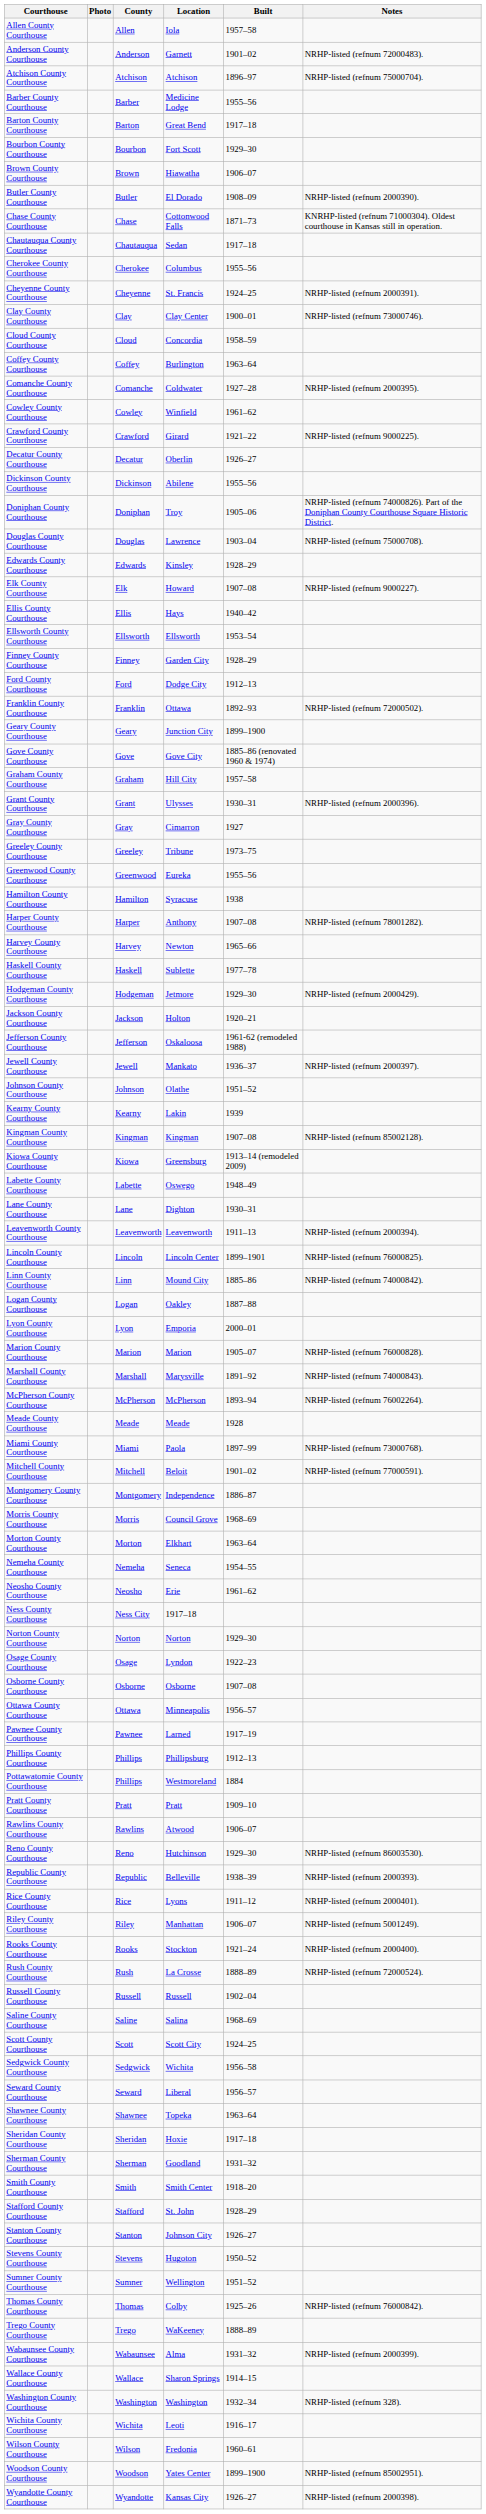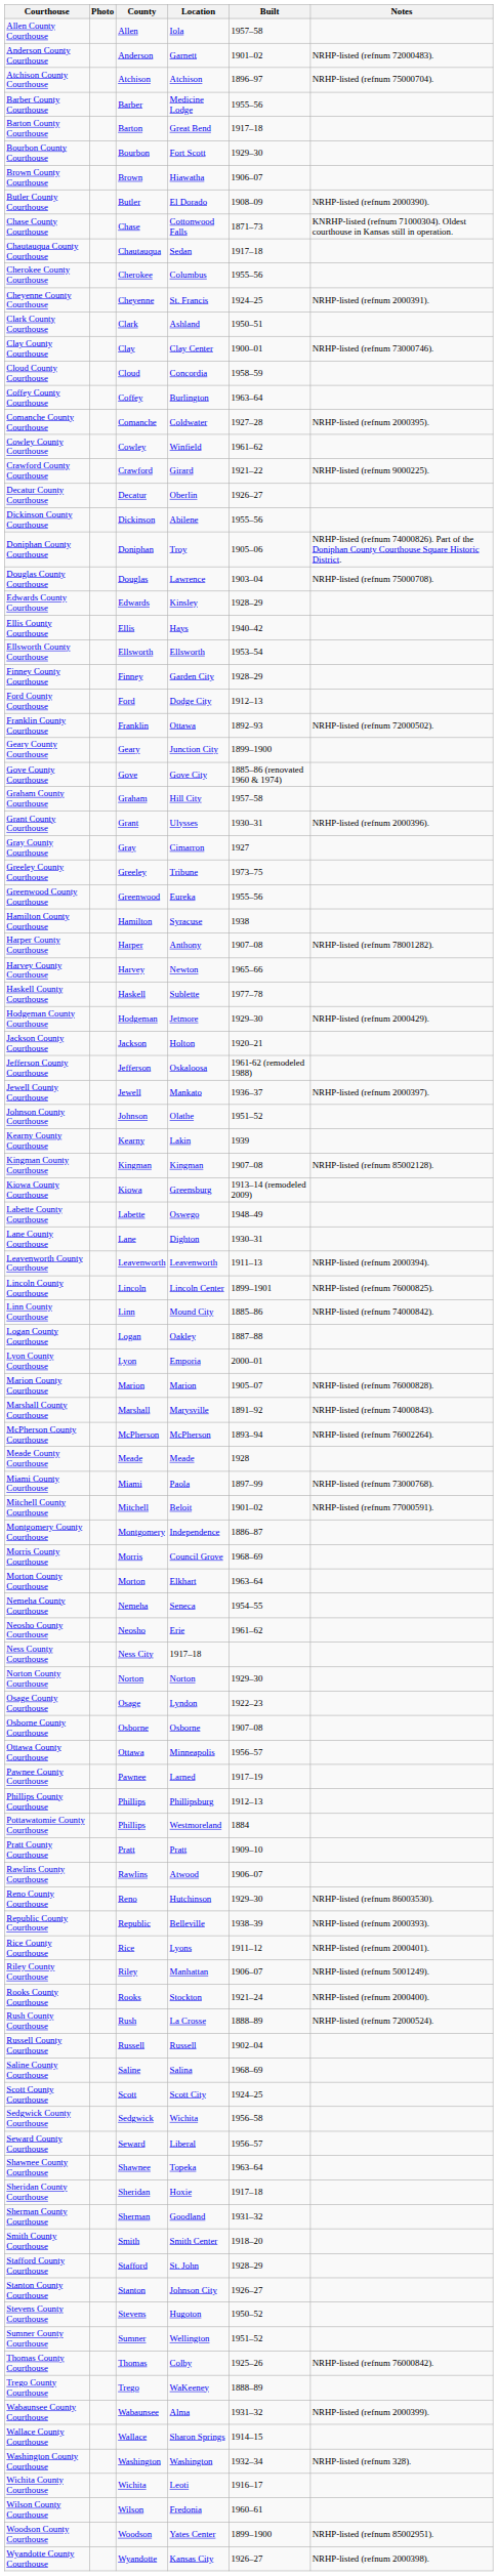 <table class="wikitable sortable sticky-header">
 <tr>
 <th>Courthouse</th>
 <th class="unsortable">Photo</th>
 <th>County</th>
 <th>Location</th>
 <th>Built</th>
 <th class="unsortable">Notes</th>
 </tr>
 <tr>
 <td><a href='#'>Allen County Courthouse</a></td>
 <td style="text-align: center"></td>
 <td><a href='#'>Allen</a></td>
 <td><a href='#'>Iola</a></td>
 <td>1957–58</td>
 <td></td>
 </tr>
 <tr>
 <td><a href='#'>Anderson County Courthouse</a></td>
 <td style="text-align: center"></td>
 <td><a href='#'>Anderson</a></td>
 <td><a href='#'>Garnett</a></td>
 <td>1901–02</td>
 <td>NRHP-listed (refnum 72000483).</td>
 </tr>
 <tr>
 <td><a href='#'>Atchison County Courthouse</a></td>
 <td style="text-align: center"></td>
 <td><a href='#'>Atchison</a></td>
 <td><a href='#'>Atchison</a></td>
 <td>1896–97</td>
 <td>NRHP-listed (refnum 75000704).</td>
 </tr>
 <tr>
 <td><a href='#'>Barber County Courthouse</a></td>
 <td></td>
 <td><a href='#'>Barber</a></td>
 <td><a href='#'>Medicine Lodge</a></td>
 <td>1955–56</td>
 <td></td>
 </tr>
 <tr>
 <td><a href='#'>Barton County Courthouse</a></td>
 <td></td>
 <td><a href='#'>Barton</a></td>
 <td><a href='#'>Great Bend</a></td>
 <td>1917–18</td>
 <td></td>
 </tr>
 <tr>
 <td><a href='#'>Bourbon County Courthouse</a></td>
 <td></td>
 <td><a href='#'>Bourbon</a></td>
 <td><a href='#'>Fort Scott</a></td>
 <td>1929–30</td>
 <td></td>
 </tr>
 <tr>
 <td><a href='#'>Brown County Courthouse</a></td>
 <td></td>
 <td><a href='#'>Brown</a></td>
 <td><a href='#'>Hiawatha</a></td>
 <td>1906–07</td>
 <td></td>
 </tr>
 <tr>
 <td><a href='#'>Butler County Courthouse</a></td>
 <td style="text-align: center"></td>
 <td><a href='#'>Butler</a></td>
 <td><a href='#'>El Dorado</a></td>
 <td>1908–09</td>
 <td>NRHP-listed (refnum 2000390).</td>
 </tr>
 <tr>
 <td><a href='#'>Chase County Courthouse</a></td>
 <td style="text-align: center"></td>
 <td><a href='#'>Chase</a></td>
 <td><a href='#'>Cottonwood Falls</a></td>
 <td>1871–73</td>
 <td>KNRHP-listed (refnum 71000304). Oldest courthouse in Kansas still in operation.</td>
 </tr>
 <tr>
 <td><a href='#'>Chautauqua County Courthouse</a></td>
 <td style="text-align: center"></td>
 <td><a href='#'>Chautauqua</a></td>
 <td><a href='#'>Sedan</a></td>
 <td>1917–18</td>
 <td></td>
 </tr>
 <tr>
 <td><a href='#'>Cherokee County Courthouse</a></td>
 <td></td>
 <td><a href='#'>Cherokee</a></td>
 <td><a href='#'>Columbus</a></td>
 <td>1955–56</td>
 <td></td>
 </tr>
 <tr>
 <td><a href='#'>Cheyenne County Courthouse</a></td>
 <td></td>
 <td><a href='#'>Cheyenne</a></td>
 <td><a href='#'>St. Francis</a></td>
 <td>1924–25</td>
 <td>NRHP-listed (refnum 2000391).</td>
 </tr>
 <tr>
+<td><a href='#'>Clark County Courthouse</a></td>
+<td></td>
+<td><a href='#'>Clark</a></td>
+<td><a href='#'>Ashland</a></td>
+<td>1950–51</td>
+<td></td>
+</tr>
+<tr>
 <td><a href='#'>Clay County Courthouse</a></td>
 <td></td>
 <td><a href='#'>Clay</a></td>
 <td><a href='#'>Clay Center</a></td>
 <td>1900–01</td>
 <td>NRHP-listed (refnum 73000746).</td>
 </tr>
 <tr>
 <td><a href='#'>Cloud County Courthouse</a></td>
 <td style="text-align: center"></td>
 <td><a href='#'>Cloud</a></td>
 <td><a href='#'>Concordia</a></td>
 <td>1958–59</td>
 <td></td>
 </tr>
 <tr>
 <td><a href='#'>Coffey County Courthouse</a></td>
 <td style="text-align: center"></td>
 <td><a href='#'>Coffey</a></td>
 <td><a href='#'>Burlington</a></td>
 <td>1963–64</td>
 <td></td>
 </tr>
 <tr>
 <td><a href='#'>Comanche County Courthouse</a></td>
 <td></td>
 <td><a href='#'>Comanche</a></td>
 <td><a href='#'>Coldwater</a></td>
 <td>1927–28</td>
 <td>NRHP-listed (refnum 2000395).</td>
 </tr>
 <tr>
 <td><a href='#'>Cowley County Courthouse</a></td>
 <td style="text-align: center"></td>
 <td><a href='#'>Cowley</a></td>
 <td><a href='#'>Winfield</a></td>
 <td>1961–62</td>
 <td></td>
 </tr>
 <tr>
 <td><a href='#'>Crawford County Courthouse</a></td>
 <td></td>
 <td><a href='#'>Crawford</a></td>
 <td><a href='#'>Girard</a></td>
 <td>1921–22</td>
 <td>NRHP-listed (refnum 9000225).</td>
 </tr>
 <tr>
 <td><a href='#'>Decatur County Courthouse</a></td>
 <td style="text-align: center"></td>
 <td><a href='#'>Decatur</a></td>
 <td><a href='#'>Oberlin</a></td>
 <td>1926–27</td>
 <td></td>
 </tr>
 <tr>
 <td><a href='#'>Dickinson County Courthouse</a></td>
 <td></td>
 <td><a href='#'>Dickinson</a></td>
 <td><a href='#'>Abilene</a></td>
 <td>1955–56</td>
 <td></td>
 </tr>
 <tr>
 <td><a href='#'>Doniphan County Courthouse</a></td>
 <td style="text-align: center"></td>
 <td><a href='#'>Doniphan</a></td>
 <td><a href='#'>Troy</a></td>
 <td>1905–06</td>
 <td>NRHP-listed (refnum 74000826). Part of the <a href='#'>Doniphan County Courthouse Square Historic District</a>.</td>
 </tr>
 <tr>
 <td><a href='#'>Douglas County Courthouse</a></td>
 <td style="text-align: center"></td>
 <td><a href='#'>Douglas</a></td>
 <td><a href='#'>Lawrence</a></td>
 <td>1903–04</td>
 <td>NRHP-listed (refnum 75000708).</td>
 </tr>
 <tr>
 <td><a href='#'>Edwards County Courthouse</a></td>
 <td style="text-align: center"></td>
 <td><a href='#'>Edwards</a></td>
 <td><a href='#'>Kinsley</a></td>
 <td>1928–29</td>
 <td></td>
-</tr>
-<tr>
-<td><a href='#'>Elk County Courthouse</a></td>
-<td style="text-align: center"></td>
-<td><a href='#'>Elk</a></td>
-<td><a href='#'>Howard</a></td>
-<td>1907–08</td>
-<td>NRHP-listed (refnum 9000227).</td>
 </tr>
 <tr>
 <td><a href='#'>Ellis County Courthouse</a></td>
 <td></td>
 <td><a href='#'>Ellis</a></td>
 <td><a href='#'>Hays</a></td>
 <td>1940–42</td>
 <td></td>
 </tr>
 <tr>
 <td><a href='#'>Ellsworth County Courthouse</a></td>
 <td></td>
 <td><a href='#'>Ellsworth</a></td>
 <td><a href='#'>Ellsworth</a></td>
 <td>1953–54</td>
 <td></td>
 </tr>
 <tr>
 <td><a href='#'>Finney County Courthouse</a></td>
 <td></td>
 <td><a href='#'>Finney</a></td>
 <td><a href='#'>Garden City</a></td>
 <td>1928–29</td>
 <td></td>
 </tr>
 <tr>
 <td><a href='#'>Ford County Courthouse</a></td>
 <td style="text-align: center"></td>
 <td><a href='#'>Ford</a></td>
 <td><a href='#'>Dodge City</a></td>
 <td>1912–13</td>
 <td></td>
 </tr>
 <tr>
 <td><a href='#'>Franklin County Courthouse</a></td>
 <td style="text-align: center"></td>
 <td><a href='#'>Franklin</a></td>
 <td><a href='#'>Ottawa</a></td>
 <td>1892–93</td>
 <td>NRHP-listed (refnum 72000502).</td>
 </tr>
 <tr>
 <td><a href='#'>Geary County Courthouse</a></td>
 <td style="text-align: center"></td>
 <td><a href='#'>Geary</a></td>
 <td><a href='#'>Junction City</a></td>
 <td>1899–1900</td>
 <td></td>
 </tr>
 <tr>
 <td><a href='#'>Gove County Courthouse</a></td>
 <td style="text-align: center"></td>
 <td><a href='#'>Gove</a></td>
 <td><a href='#'>Gove City</a></td>
 <td>1885–86 (renovated 1960 & 1974)</td>
 <td></td>
 </tr>
 <tr>
 <td><a href='#'>Graham County Courthouse</a></td>
 <td></td>
 <td><a href='#'>Graham</a></td>
 <td><a href='#'>Hill City</a></td>
 <td>1957–58</td>
 <td></td>
 </tr>
 <tr>
 <td><a href='#'>Grant County Courthouse</a></td>
 <td></td>
 <td><a href='#'>Grant</a></td>
 <td><a href='#'>Ulysses</a></td>
 <td>1930–31</td>
 <td>NRHP-listed (refnum 2000396).</td>
 </tr>
 <tr>
 <td><a href='#'>Gray County Courthouse</a></td>
 <td style="text-align: center"></td>
 <td><a href='#'>Gray</a></td>
 <td><a href='#'>Cimarron</a></td>
 <td>1927</td>
 <td></td>
 </tr>
 <tr>
 <td><a href='#'>Greeley County Courthouse</a></td>
 <td></td>
 <td><a href='#'>Greeley</a></td>
 <td><a href='#'>Tribune</a></td>
 <td>1973–75</td>
 <td></td>
 </tr>
 <tr>
 <td><a href='#'>Greenwood County Courthouse</a></td>
 <td></td>
 <td><a href='#'>Greenwood</a></td>
 <td><a href='#'>Eureka</a></td>
 <td>1955–56</td>
 <td></td>
 </tr>
 <tr>
 <td><a href='#'>Hamilton County Courthouse</a></td>
 <td></td>
 <td><a href='#'>Hamilton</a></td>
 <td><a href='#'>Syracuse</a></td>
 <td>1938</td>
 <td></td>
 </tr>
 <tr>
 <td><a href='#'>Harper County Courthouse</a></td>
 <td style="text-align: center"></td>
 <td><a href='#'>Harper</a></td>
 <td><a href='#'>Anthony</a></td>
 <td>1907–08</td>
 <td>NRHP-listed (refnum 78001282).</td>
 </tr>
 <tr>
 <td><a href='#'>Harvey County Courthouse</a></td>
 <td style="text-align: center"></td>
 <td><a href='#'>Harvey</a></td>
 <td><a href='#'>Newton</a></td>
 <td>1965–66</td>
 <td></td>
 </tr>
 <tr>
 <td><a href='#'>Haskell County Courthouse</a></td>
 <td></td>
 <td><a href='#'>Haskell</a></td>
 <td><a href='#'>Sublette</a></td>
 <td>1977–78</td>
 <td></td>
 </tr>
 <tr>
 <td><a href='#'>Hodgeman County Courthouse</a></td>
 <td style="text-align: center"></td>
 <td><a href='#'>Hodgeman</a></td>
 <td><a href='#'>Jetmore</a></td>
 <td>1929–30</td>
 <td>NRHP-listed (refnum 2000429).</td>
 </tr>
 <tr>
 <td><a href='#'>Jackson County Courthouse</a></td>
 <td style="text-align: center"></td>
 <td><a href='#'>Jackson</a></td>
 <td><a href='#'>Holton</a></td>
 <td>1920–21</td>
 <td></td>
 </tr>
 <tr>
 <td><a href='#'>Jefferson County Courthouse</a></td>
 <td></td>
 <td><a href='#'>Jefferson</a></td>
 <td><a href='#'>Oskaloosa</a></td>
 <td>1961-62 (remodeled 1988)</td>
 <td></td>
 </tr>
 <tr>
 <td><a href='#'>Jewell County Courthouse</a></td>
 <td></td>
 <td><a href='#'>Jewell</a></td>
 <td><a href='#'>Mankato</a></td>
 <td>1936–37</td>
 <td>NRHP-listed (refnum 2000397).</td>
 </tr>
 <tr>
 <td><a href='#'>Johnson County Courthouse</a></td>
 <td style="text-align: center"></td>
 <td><a href='#'>Johnson</a></td>
 <td><a href='#'>Olathe</a></td>
 <td>1951–52</td>
 <td></td>
 </tr>
 <tr>
 <td><a href='#'>Kearny County Courthouse</a></td>
 <td style="text-align: center"></td>
 <td><a href='#'>Kearny</a></td>
 <td><a href='#'>Lakin</a></td>
 <td>1939</td>
 <td></td>
 </tr>
 <tr>
 <td><a href='#'>Kingman County Courthouse</a></td>
 <td style="text-align: center"></td>
 <td><a href='#'>Kingman</a></td>
 <td><a href='#'>Kingman</a></td>
 <td>1907–08</td>
 <td>NRHP-listed (refnum 85002128).</td>
 </tr>
 <tr>
 <td><a href='#'>Kiowa County Courthouse</a></td>
 <td style="text-align: center"></td>
 <td><a href='#'>Kiowa</a></td>
 <td><a href='#'>Greensburg</a></td>
 <td>1913–14 (remodeled 2009)</td>
 <td></td>
 </tr>
 <tr>
 <td><a href='#'>Labette County Courthouse</a></td>
 <td></td>
 <td><a href='#'>Labette</a></td>
 <td><a href='#'>Oswego</a></td>
 <td>1948–49</td>
 <td></td>
 </tr>
 <tr>
 <td><a href='#'>Lane County Courthouse</a></td>
 <td style="text-align: center"></td>
 <td><a href='#'>Lane</a></td>
 <td><a href='#'>Dighton</a></td>
 <td>1930–31</td>
 <td></td>
 </tr>
 <tr>
 <td><a href='#'>Leavenworth County Courthouse</a></td>
 <td></td>
 <td><a href='#'>Leavenworth</a></td>
 <td><a href='#'>Leavenworth</a></td>
 <td>1911–13</td>
 <td>NRHP-listed (refnum 2000394).</td>
 </tr>
 <tr>
 <td><a href='#'>Lincoln County Courthouse</a></td>
 <td style="text-align: center"></td>
 <td><a href='#'>Lincoln</a></td>
 <td><a href='#'>Lincoln Center</a></td>
 <td>1899–1901</td>
 <td>NRHP-listed (refnum 76000825).</td>
 </tr>
 <tr>
 <td><a href='#'>Linn County Courthouse</a></td>
 <td></td>
 <td><a href='#'>Linn</a></td>
 <td><a href='#'>Mound City</a></td>
 <td>1885–86</td>
 <td>NRHP-listed (refnum 74000842).</td>
 </tr>
 <tr>
 <td><a href='#'>Logan County Courthouse</a></td>
 <td></td>
 <td><a href='#'>Logan</a></td>
 <td><a href='#'>Oakley</a></td>
 <td>1887–88</td>
 <td></td>
 </tr>
 <tr>
 <td><a href='#'>Lyon County Courthouse</a></td>
 <td></td>
 <td><a href='#'>Lyon</a></td>
 <td><a href='#'>Emporia</a></td>
 <td>2000–01</td>
 <td></td>
 </tr>
 <tr>
 <td><a href='#'>Marion County Courthouse</a></td>
 <td style="text-align: center"></td>
 <td><a href='#'>Marion</a></td>
 <td><a href='#'>Marion</a></td>
 <td>1905–07</td>
 <td>NRHP-listed (refnum 76000828).</td>
 </tr>
 <tr>
 <td><a href='#'>Marshall County Courthouse</a></td>
 <td style="text-align: center"></td>
 <td><a href='#'>Marshall</a></td>
 <td><a href='#'>Marysville</a></td>
 <td>1891–92</td>
 <td>NRHP-listed (refnum 74000843).</td>
 </tr>
 <tr>
 <td><a href='#'>McPherson County Courthouse</a></td>
 <td></td>
 <td><a href='#'>McPherson</a></td>
 <td><a href='#'>McPherson</a></td>
 <td>1893–94</td>
 <td>NRHP-listed (refnum 76002264).</td>
 </tr>
 <tr>
 <td><a href='#'>Meade County Courthouse</a></td>
 <td style="text-align: center"></td>
 <td><a href='#'>Meade</a></td>
 <td><a href='#'>Meade</a></td>
 <td>1928</td>
 <td></td>
 </tr>
 <tr>
 <td><a href='#'>Miami County Courthouse</a></td>
 <td></td>
 <td><a href='#'>Miami</a></td>
 <td><a href='#'>Paola</a></td>
 <td>1897–99</td>
 <td>NRHP-listed (refnum 73000768).</td>
 </tr>
 <tr>
 <td><a href='#'>Mitchell County Courthouse</a></td>
 <td></td>
 <td><a href='#'>Mitchell</a></td>
 <td><a href='#'>Beloit</a></td>
 <td>1901–02</td>
 <td>NRHP-listed (refnum 77000591).</td>
 </tr>
 <tr>
 <td><a href='#'>Montgomery County Courthouse</a></td>
 <td></td>
 <td><a href='#'>Montgomery</a></td>
 <td><a href='#'>Independence</a></td>
 <td>1886–87</td>
 <td></td>
 </tr>
 <tr>
 <td><a href='#'>Morris County Courthouse</a></td>
 <td></td>
 <td><a href='#'>Morris</a></td>
 <td><a href='#'>Council Grove</a></td>
 <td>1968–69</td>
 <td></td>
 </tr>
 <tr>
 <td><a href='#'>Morton County Courthouse</a></td>
 <td></td>
 <td><a href='#'>Morton</a></td>
 <td><a href='#'>Elkhart</a></td>
 <td>1963–64</td>
 <td></td>
 </tr>
 <tr>
 <td><a href='#'>Nemeha County Courthouse</a></td>
 <td></td>
 <td><a href='#'>Nemeha</a></td>
 <td><a href='#'>Seneca</a></td>
 <td>1954–55</td>
 <td></td>
 </tr>
 <tr>
 <td><a href='#'>Neosho County Courthouse</a></td>
 <td style="text-align: center"></td>
 <td><a href='#'>Neosho</a></td>
 <td><a href='#'>Erie</a></td>
 <td>1961–62</td>
 <td></td>
 </tr>
 <tr>
 <td><a href='#'>Ness County Courthouse</a></td>
 <td></td>
 <td><a href='#'>Ness City</a></td>
 <td>1917–18</td>
 <td></td>
 </tr>
 <tr>
 <td><a href='#'>Norton County Courthouse</a></td>
 <td></td>
 <td><a href='#'>Norton</a></td>
 <td><a href='#'>Norton</a></td>
 <td>1929–30</td>
 <td></td>
 </tr>
 <tr>
 <td><a href='#'>Osage County Courthouse</a></td>
 <td></td>
 <td><a href='#'>Osage</a></td>
 <td><a href='#'>Lyndon</a></td>
 <td>1922–23</td>
 <td></td>
 </tr>
 <tr>
 <td><a href='#'>Osborne County Courthouse</a></td>
 <td></td>
 <td><a href='#'>Osborne</a></td>
 <td><a href='#'>Osborne</a></td>
 <td>1907–08</td>
 <td></td>
 </tr>
 <tr>
 <td><a href='#'>Ottawa County Courthouse</a></td>
 <td></td>
 <td><a href='#'>Ottawa</a></td>
 <td><a href='#'>Minneapolis</a></td>
 <td>1956–57</td>
 <td></td>
 </tr>
 <tr>
 <td><a href='#'>Pawnee County Courthouse</a></td>
 <td></td>
 <td><a href='#'>Pawnee</a></td>
 <td><a href='#'>Larned</a></td>
 <td>1917–19</td>
 <td></td>
 </tr>
 <tr>
 <td><a href='#'>Phillips County Courthouse</a></td>
 <td></td>
 <td><a href='#'>Phillips</a></td>
 <td><a href='#'>Phillipsburg</a></td>
 <td>1912–13</td>
 <td></td>
 </tr>
 <tr>
 <td><a href='#'>Pottawatomie County Courthouse</a></td>
 <td></td>
 <td><a href='#'>Phillips</a></td>
 <td><a href='#'>Westmoreland</a></td>
 <td>1884</td>
 <td></td>
 </tr>
 <tr>
 <td><a href='#'>Pratt County Courthouse</a></td>
 <td></td>
 <td><a href='#'>Pratt</a></td>
 <td><a href='#'>Pratt</a></td>
 <td>1909–10</td>
 <td></td>
 </tr>
 <tr>
 <td><a href='#'>Rawlins County Courthouse</a></td>
 <td></td>
 <td><a href='#'>Rawlins</a></td>
 <td><a href='#'>Atwood</a></td>
 <td>1906–07</td>
 <td></td>
 </tr>
 <tr>
 <td><a href='#'>Reno County Courthouse</a></td>
 <td></td>
 <td><a href='#'>Reno</a></td>
 <td><a href='#'>Hutchinson</a></td>
 <td>1929–30</td>
 <td>NRHP-listed (refnum 86003530).</td>
 </tr>
 <tr>
 <td><a href='#'>Republic County Courthouse</a></td>
 <td></td>
 <td><a href='#'>Republic</a></td>
 <td><a href='#'>Belleville</a></td>
 <td>1938–39</td>
 <td>NRHP-listed (refnum 2000393).</td>
 </tr>
 <tr>
 <td><a href='#'>Rice County Courthouse</a></td>
 <td></td>
 <td><a href='#'>Rice</a></td>
 <td><a href='#'>Lyons</a></td>
 <td>1911–12</td>
 <td>NRHP-listed (refnum 2000401).</td>
 </tr>
 <tr>
 <td><a href='#'>Riley County Courthouse</a></td>
 <td></td>
 <td><a href='#'>Riley</a></td>
 <td><a href='#'>Manhattan</a></td>
 <td>1906–07</td>
 <td>NRHP-listed (refnum 5001249).</td>
 </tr>
 <tr>
 <td><a href='#'>Rooks County Courthouse</a></td>
 <td></td>
 <td><a href='#'>Rooks</a></td>
 <td><a href='#'>Stockton</a></td>
 <td>1921–24</td>
 <td>NRHP-listed (refnum 2000400).</td>
 </tr>
 <tr>
 <td><a href='#'>Rush County Courthouse</a></td>
 <td></td>
 <td><a href='#'>Rush</a></td>
 <td><a href='#'>La Crosse</a></td>
 <td>1888–89</td>
 <td>NRHP-listed (refnum 72000524).</td>
 </tr>
 <tr>
 <td><a href='#'>Russell County Courthouse</a></td>
 <td></td>
 <td><a href='#'>Russell</a></td>
 <td><a href='#'>Russell</a></td>
 <td>1902–04</td>
 <td></td>
 </tr>
 <tr>
 <td><a href='#'>Saline County Courthouse</a></td>
 <td></td>
 <td><a href='#'>Saline</a></td>
 <td><a href='#'>Salina</a></td>
 <td>1968–69</td>
 <td></td>
 </tr>
 <tr>
 <td><a href='#'>Scott County Courthouse</a></td>
 <td></td>
 <td><a href='#'>Scott</a></td>
 <td><a href='#'>Scott City</a></td>
 <td>1924–25</td>
 <td></td>
 </tr>
 <tr>
 <td><a href='#'>Sedgwick County Courthouse</a></td>
 <td></td>
 <td><a href='#'>Sedgwick</a></td>
 <td><a href='#'>Wichita</a></td>
 <td>1956–58</td>
 <td></td>
 </tr>
 <tr>
 <td><a href='#'>Seward County Courthouse</a></td>
 <td></td>
 <td><a href='#'>Seward</a></td>
 <td><a href='#'>Liberal</a></td>
 <td>1956–57</td>
 <td></td>
 </tr>
 <tr>
 <td><a href='#'>Shawnee County Courthouse</a></td>
 <td></td>
 <td><a href='#'>Shawnee</a></td>
 <td><a href='#'>Topeka</a></td>
 <td>1963–64</td>
 <td></td>
 </tr>
 <tr>
 <td><a href='#'>Sheridan County Courthouse</a></td>
 <td></td>
 <td><a href='#'>Sheridan</a></td>
 <td><a href='#'>Hoxie</a></td>
 <td>1917–18</td>
 <td></td>
 </tr>
 <tr>
 <td><a href='#'>Sherman County Courthouse</a></td>
 <td></td>
 <td><a href='#'>Sherman</a></td>
 <td><a href='#'>Goodland</a></td>
 <td>1931–32</td>
 <td></td>
 </tr>
 <tr>
 <td><a href='#'>Smith County Courthouse</a></td>
 <td></td>
 <td><a href='#'>Smith</a></td>
 <td><a href='#'>Smith Center</a></td>
 <td>1918–20</td>
 <td></td>
 </tr>
 <tr>
 <td><a href='#'>Stafford County Courthouse</a></td>
 <td></td>
 <td><a href='#'>Stafford</a></td>
 <td><a href='#'>St. John</a></td>
 <td>1928–29</td>
 <td></td>
 </tr>
 <tr>
 <td><a href='#'>Stanton County Courthouse</a></td>
 <td></td>
 <td><a href='#'>Stanton</a></td>
 <td><a href='#'>Johnson City</a></td>
 <td>1926–27</td>
 <td></td>
 </tr>
 <tr>
 <td><a href='#'>Stevens County Courthouse</a></td>
 <td></td>
 <td><a href='#'>Stevens</a></td>
 <td><a href='#'>Hugoton</a></td>
 <td>1950–52</td>
 <td></td>
 </tr>
 <tr>
 <td><a href='#'>Sumner County Courthouse</a></td>
 <td></td>
 <td><a href='#'>Sumner</a></td>
 <td><a href='#'>Wellington</a></td>
 <td>1951–52</td>
 <td></td>
 </tr>
 <tr>
 <td><a href='#'>Thomas County Courthouse</a></td>
 <td></td>
 <td><a href='#'>Thomas</a></td>
 <td><a href='#'>Colby</a></td>
 <td>1925–26</td>
 <td>NRHP-listed (refnum 76000842).</td>
 </tr>
 <tr>
 <td><a href='#'>Trego County Courthouse</a></td>
 <td></td>
 <td><a href='#'>Trego</a></td>
 <td><a href='#'>WaKeeney</a></td>
 <td>1888–89</td>
 <td></td>
 </tr>
 <tr>
 <td><a href='#'>Wabaunsee County Courthouse</a></td>
 <td></td>
 <td><a href='#'>Wabaunsee</a></td>
 <td><a href='#'>Alma</a></td>
 <td>1931–32</td>
 <td>NRHP-listed (refnum 2000399).</td>
 </tr>
 <tr>
 <td><a href='#'>Wallace County Courthouse</a></td>
 <td></td>
 <td><a href='#'>Wallace</a></td>
 <td><a href='#'>Sharon Springs</a></td>
 <td>1914–15</td>
 <td></td>
 </tr>
 <tr>
 <td><a href='#'>Washington County Courthouse</a></td>
 <td></td>
 <td><a href='#'>Washington</a></td>
 <td><a href='#'>Washington</a></td>
 <td>1932–34</td>
 <td>NRHP-listed (refnum 328).</td>
 </tr>
 <tr>
 <td><a href='#'>Wichita County Courthouse</a></td>
 <td></td>
 <td><a href='#'>Wichita</a></td>
 <td><a href='#'>Leoti</a></td>
 <td>1916–17</td>
 <td></td>
 </tr>
 <tr>
 <td><a href='#'>Wilson County Courthouse</a></td>
 <td></td>
 <td><a href='#'>Wilson</a></td>
 <td><a href='#'>Fredonia</a></td>
 <td>1960–61</td>
 <td></td>
 </tr>
 <tr>
 <td><a href='#'>Woodson County Courthouse</a></td>
 <td></td>
 <td><a href='#'>Woodson</a></td>
 <td><a href='#'>Yates Center</a></td>
 <td>1899–1900</td>
 <td>NRHP-listed (refnum 85002951).</td>
 </tr>
 <tr>
 <td><a href='#'>Wyandotte County Courthouse</a></td>
 <td></td>
 <td><a href='#'>Wyandotte</a></td>
 <td><a href='#'>Kansas City</a></td>
 <td>1926–27</td>
 <td>NRHP-listed (refnum 2000398).</td>
 </tr>
 </table>
